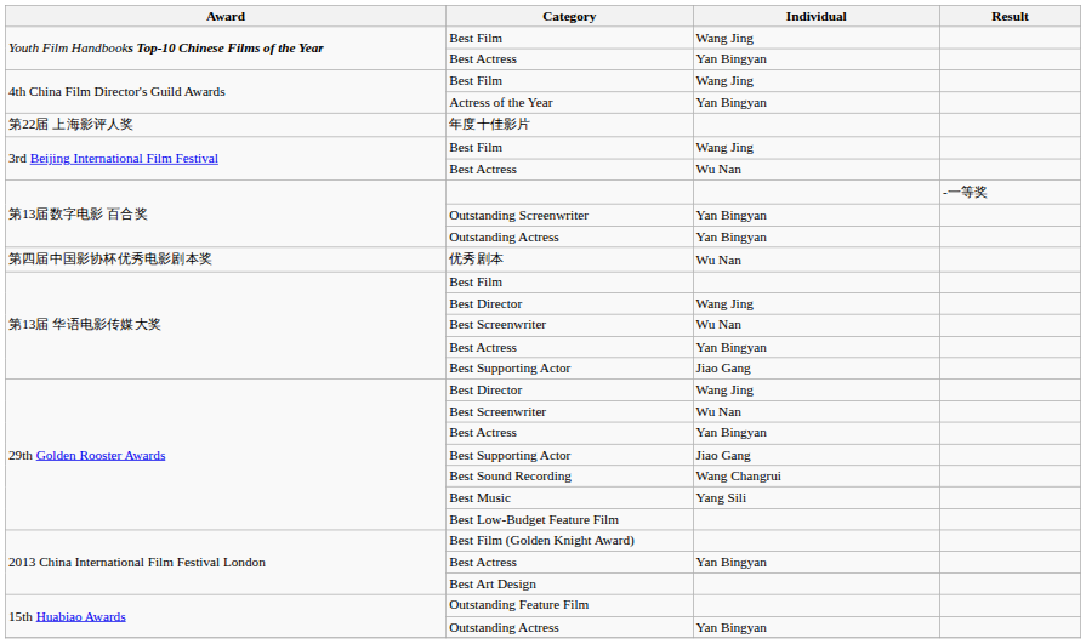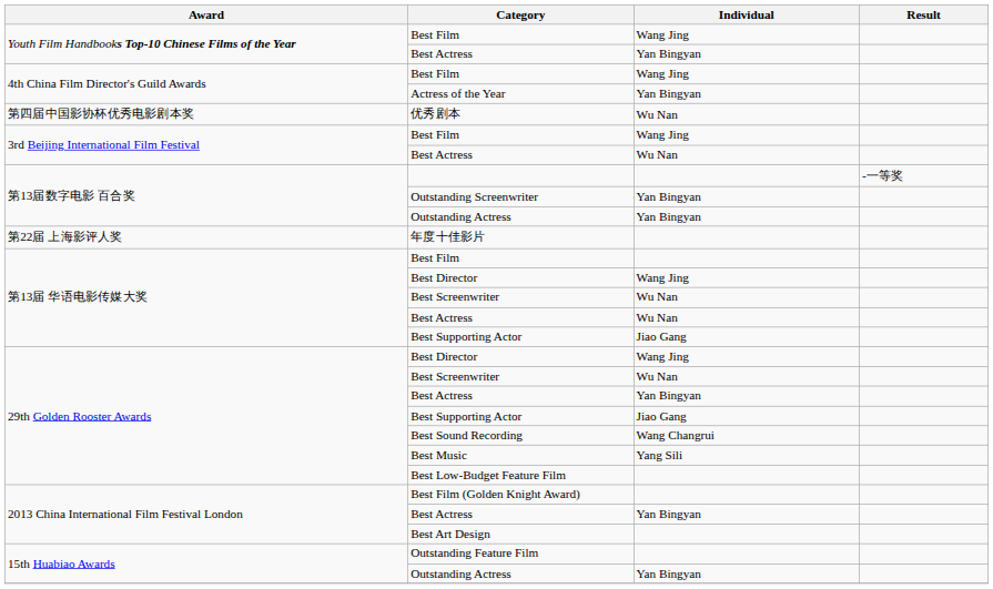 <table class="wikitable" width="80%">
 <tr align=center>
 <th width="25%">Award</th>
 <th width="14%">Category</th>
 <th width="14%">Individual</th>
 <th width="8%">Result</th>
 </tr>
 <tr>
 <td rowspan="2"><em>Youth Film Handbook<strong>s Top-10 Chinese Films of the Year</td>
 <td>Best Film</td>
 <td>Wang Jing</td>
 <td></td>
 </tr>
 <tr>
 <td>Best Actress</td>
 <td>Yan Bingyan</td>
 <td></td>
 </tr>
 <tr>
 <td rowspan="2">4th China Film Director's Guild Awards</td>
 <td>Best Film</td>
 <td>Wang Jing</td>
 <td></td>
 </tr>
 <tr>
 <td>Actress of the Year</td>
 <td>Yan Bingyan</td>
 <td></td>
 </tr>
 <tr>
-<td rowspan="1">第22届 上海影评人奖</td>
-<td>年度十佳影片</td>
-<td></td>
+<td rowspan="1">第四届中国影协杯优秀电影剧本奖</td>
+<td>优秀剧本</td>
+<td>Wu Nan</td>
 <td></td>
 </tr>
 <tr>
 <td rowspan="2">3rd <a href='#'>Beijing International Film Festival</a></td>
 <td>Best Film</td>
 <td>Wang Jing</td>
 <td></td>
 </tr>
 <tr>
 <td>Best Actress</td>
 <td>Wu Nan</td>
 <td></td>
 </tr>
 <tr>
 <td rowspan="3">第13届数字电影 百合奖</td>
 <td></td>
 <td></td>
 <td>-一等奖</td>
 </tr>
 <tr>
 <td>Outstanding Screenwriter</td>
 <td>Yan Bingyan</td>
 <td></td>
 </tr>
 <tr>
 <td>Outstanding Actress</td>
 <td>Yan Bingyan</td>
 <td></td>
 </tr>
 <tr>
-<td rowspan="1">第四届中国影协杯优秀电影剧本奖</td>
-<td>优秀剧本</td>
-<td>Wu Nan</td>
+<td rowspan="1">第22届 上海影评人奖</td>
+<td>年度十佳影片</td>
+<td></td>
 <td></td>
 </tr>
 <tr>
 <td rowspan="5">第13届 华语电影传媒大奖</td>
 <td>Best Film</td>
 <td></td>
 <td></td>
 </tr>
 <tr>
 <td>Best Director</td>
 <td>Wang Jing</td>
 <td></td>
 </tr>
 <tr>
 <td>Best Screenwriter</td>
 <td>Wu Nan</td>
 <td></td>
 </tr>
 <tr>
 <td>Best Actress</td>
-<td>Yan Bingyan</td>
+<td>Wu Nan</td>
 <td></td>
 </tr>
 <tr>
 <td>Best Supporting Actor</td>
 <td>Jiao Gang</td>
 <td></td>
 </tr>
 <tr>
 <td rowspan="7">29th <a href='#'>Golden Rooster Awards</a></td>
 <td>Best Director</td>
 <td>Wang Jing</td>
 <td></td>
 </tr>
 <tr>
 <td>Best Screenwriter</td>
 <td>Wu Nan</td>
 <td></td>
 </tr>
 <tr>
 <td>Best Actress</td>
 <td>Yan Bingyan</td>
 <td></td>
 </tr>
 <tr>
 <td>Best Supporting Actor</td>
 <td>Jiao Gang</td>
 <td></td>
 </tr>
 <tr>
 <td>Best Sound Recording</td>
 <td>Wang Changrui</td>
 <td></td>
 </tr>
 <tr>
 <td>Best Music</td>
 <td>Yang Sili</td>
 <td></td>
 </tr>
 <tr>
 <td>Best Low-Budget Feature Film</td>
 <td></td>
 <td></td>
 </tr>
 <tr>
 <td rowspan="3">2013 China International Film Festival London</td>
 <td>Best Film (Golden Knight Award)</td>
 <td></td>
 <td></td>
 </tr>
 <tr>
 <td>Best Actress</td>
 <td>Yan Bingyan</td>
 <td></td>
 </tr>
 <tr>
 <td>Best Art Design</td>
 <td></td>
 <td></td>
 </tr>
 <tr>
 <td rowspan="2">15th <a href='#'>Huabiao Awards</a></td>
 <td>Outstanding Feature Film</td>
 <td></td>
 <td></td>
 </tr>
 <tr>
 <td>Outstanding Actress</td>
 <td>Yan Bingyan</td>
 <td></td>
 </tr>
 <tr>
 </tr>
 </table>
